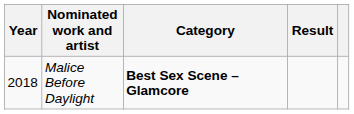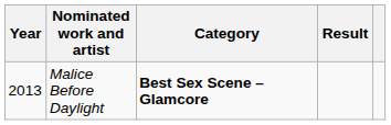 <table class="wikitable" style="width:65%;">
 <tr>
 <th width=4%>Year</th>
 <th style="width:21%;">Nominated work and artist</th>
 <th style="width:45%;">Category</th>
 <th style="width:8%;">Result</th>
 <th width=3%></th>
 </tr>
 <tr>
-<td>2018</td>
+<td>2013</td>
 <td><em>Malice Before Daylight</em></td>
 <td><strong>Best Sex Scene – Glamcore</strong></td>
 <td></td>
 <td style="text-align:center;"></td>
 </tr>
 </table>
